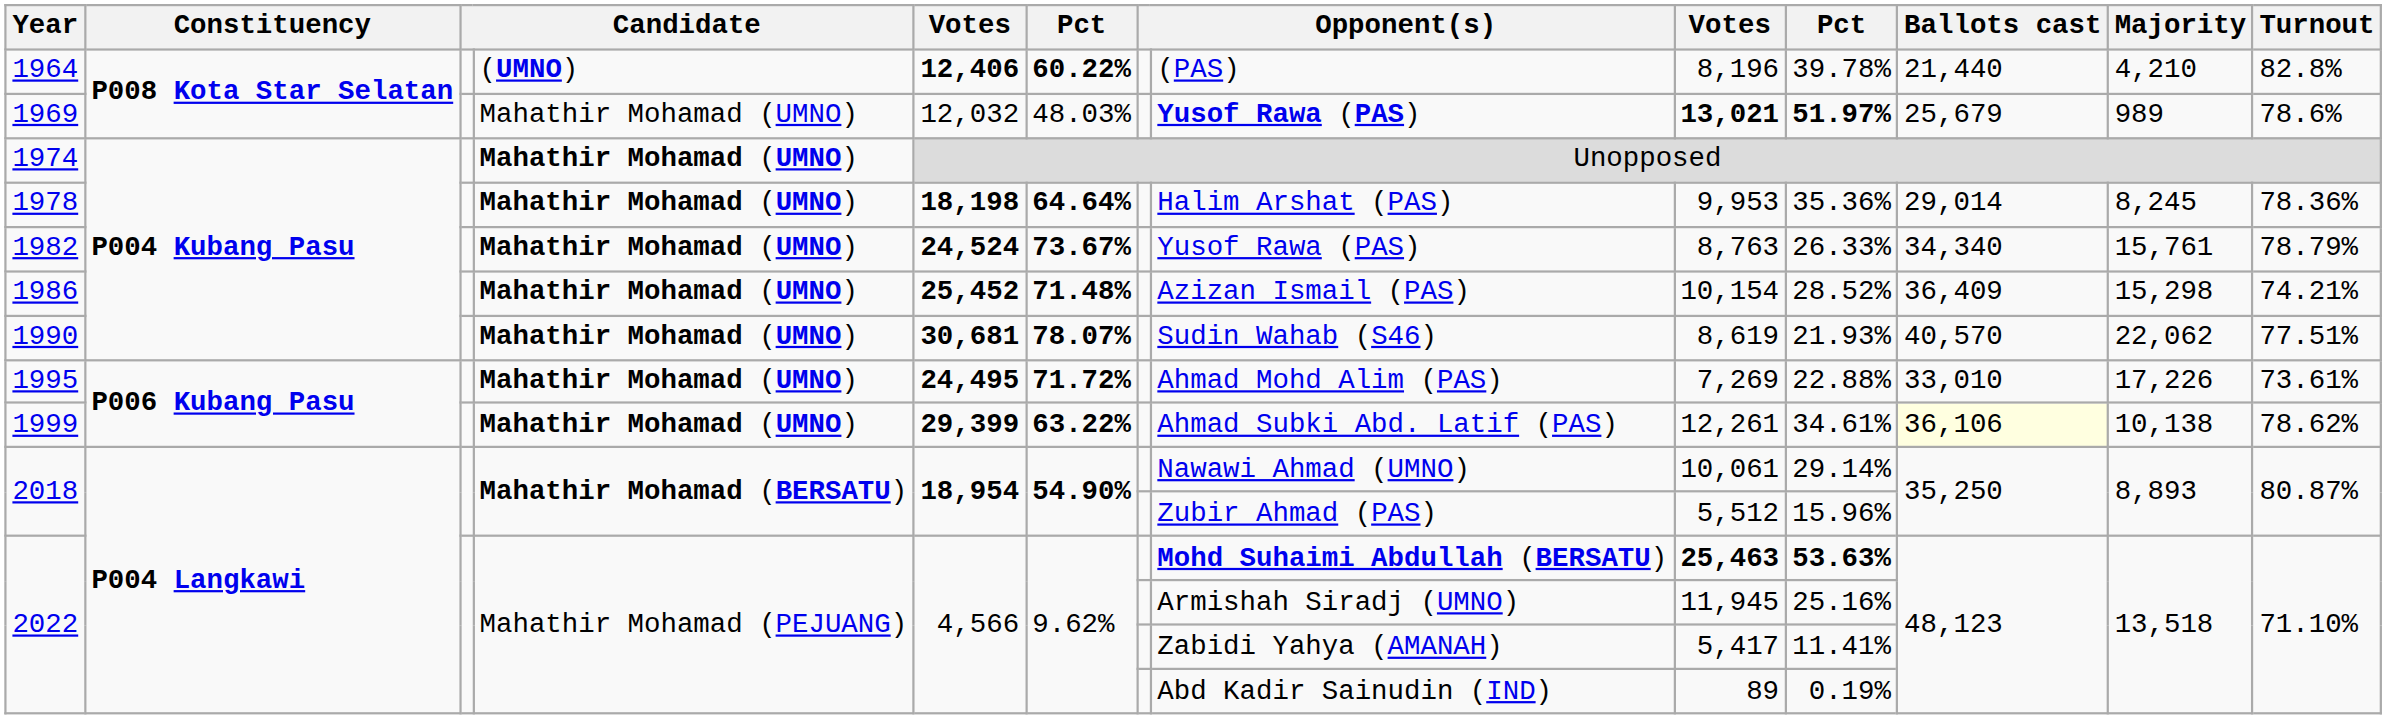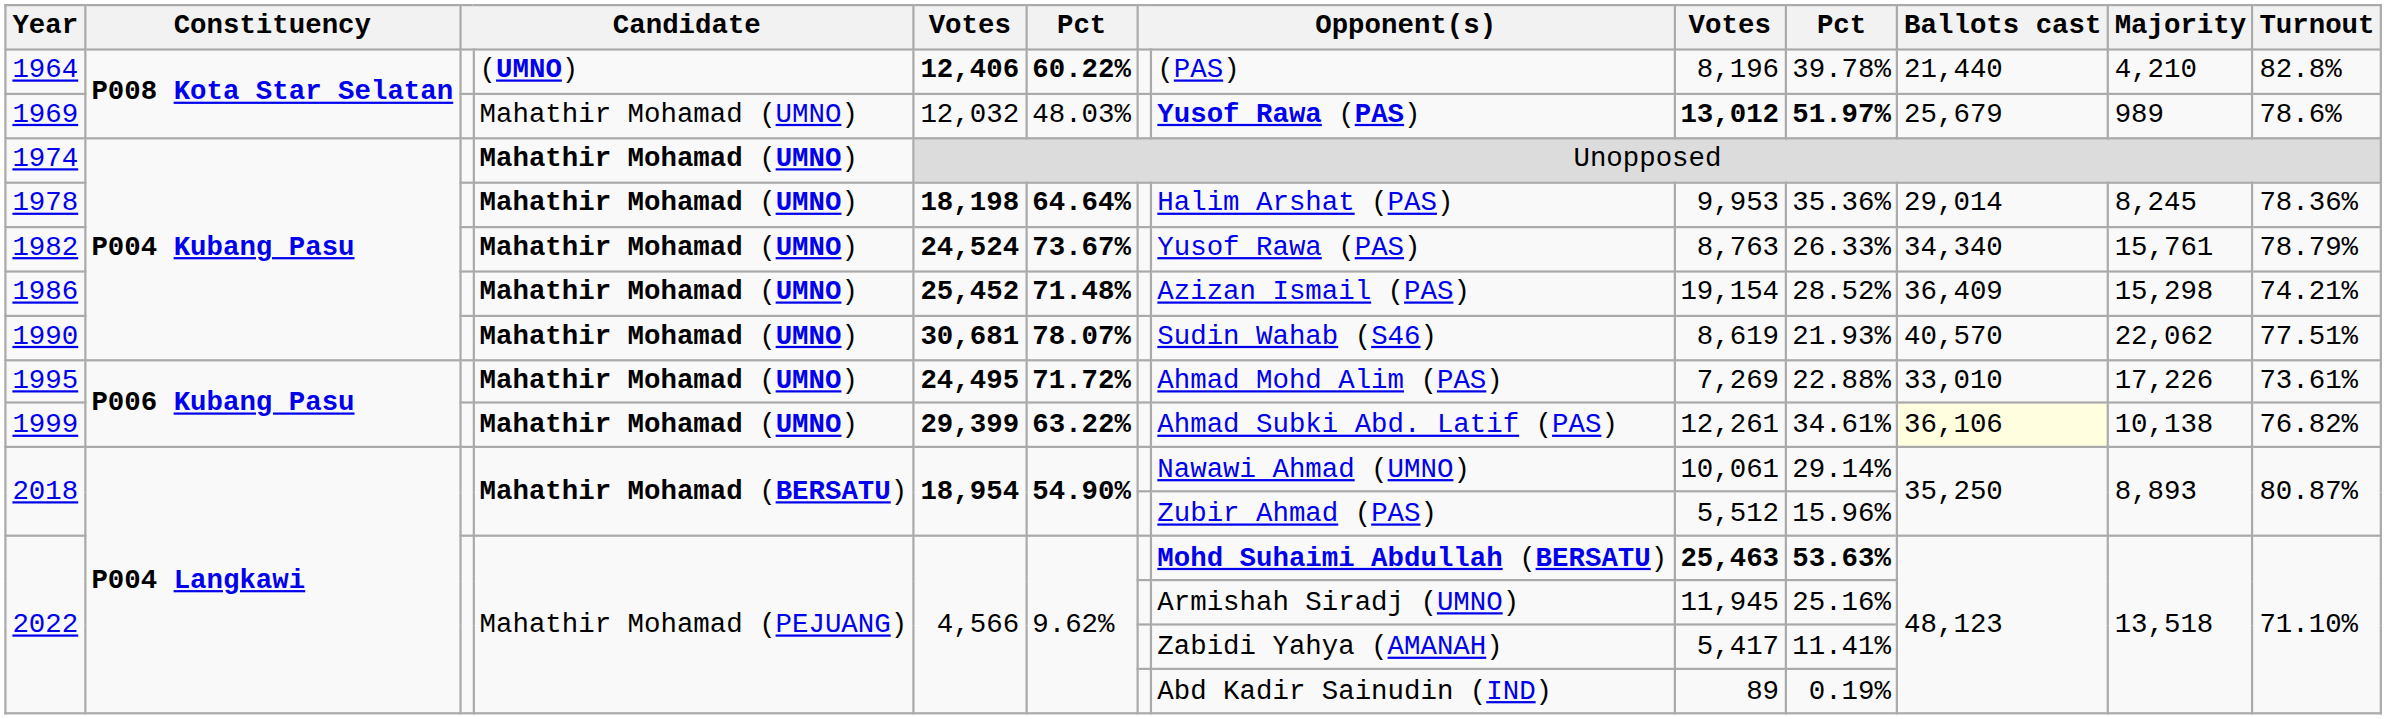 <table class="wikitable" style="margin:0.5em ; font-size:95%">
 <tr>
 <th>Year</th>
 <th>Constituency</th>
 <th colspan=2>Candidate</th>
 <th>Votes</th>
 <th>Pct</th>
 <th colspan=2>Opponent(s)</th>
 <th>Votes</th>
 <th>Pct</th>
 <th>Ballots cast</th>
 <th>Majority</th>
 <th>Turnout</th>
 </tr>
 <tr>
 <td><a href='#'>1964</a></td>
 <td rowspan=2><strong>P008 <a href='#'>Kota Star Selatan</a></strong></td>
 <td></td>
 <td> (<a href='#'><strong>UMNO</strong></a>)</td>
 <td align="right"><strong>12,406</strong></td>
 <td><strong>60.22%</strong></td>
 <td></td>
 <td> (<a href='#'>PAS</a>)</td>
 <td align="right">8,196</td>
 <td>39.78%</td>
 <td>21,440</td>
 <td>4,210</td>
 <td>82.8%</td>
 </tr>
 <tr>
 <td><a href='#'>1969</a></td>
 <td></td>
 <td>Mahathir Mohamad (<a href='#'>UMNO</a>)</td>
 <td align="right">12,032</td>
 <td>48.03%</td>
 <td></td>
 <td><strong><a href='#'>Yusof Rawa</a></strong> (<a href='#'><strong>PAS</strong></a>)</td>
-<td align="right"><strong>13,021</strong></td>
+<td align="right"><strong>13,012</strong></td>
 <td><strong>51.97%</strong></td>
 <td>25,679</td>
 <td>989</td>
 <td>78.6%</td>
 </tr>
 <tr>
 <td><a href='#'>1974</a></td>
 <td rowspan=5><strong>P004 <a href='#'>Kubang Pasu</a></strong></td>
 <td></td>
 <td><strong>Mahathir Mohamad</strong> (<a href='#'><strong>UMNO</strong></a>)</td>
 <td colspan="9" style="background:#dcdcdc; text-align:center;">Unopposed</td>
 </tr>
 <tr>
 <td><a href='#'>1978</a></td>
 <td></td>
 <td><strong>Mahathir Mohamad</strong> (<a href='#'><strong>UMNO</strong></a>)</td>
 <td align="right"><strong>18,198</strong></td>
 <td><strong>64.64%</strong></td>
 <td></td>
 <td><a href='#'>Halim Arshat</a> (<a href='#'>PAS</a>)</td>
 <td align="right">9,953</td>
 <td>35.36%</td>
 <td>29,014</td>
 <td>8,245</td>
 <td>78.36%</td>
 </tr>
 <tr>
 <td><a href='#'>1982</a></td>
 <td></td>
 <td><strong>Mahathir Mohamad</strong> (<a href='#'><strong>UMNO</strong></a>)</td>
 <td align="right"><strong>24,524</strong></td>
 <td><strong>73.67%</strong></td>
 <td></td>
 <td><a href='#'>Yusof Rawa</a> (<a href='#'>PAS</a>)</td>
 <td align="right">8,763</td>
 <td>26.33%</td>
 <td>34,340</td>
 <td>15,761</td>
 <td>78.79%</td>
 </tr>
 <tr>
 <td><a href='#'>1986</a></td>
 <td></td>
 <td><strong>Mahathir Mohamad</strong> (<a href='#'><strong>UMNO</strong></a>)</td>
 <td align="right"><strong>25,452</strong></td>
 <td><strong>71.48%</strong></td>
 <td></td>
 <td><a href='#'>Azizan Ismail</a> (<a href='#'>PAS</a>)</td>
-<td align="right">10,154</td>
+<td align="right">19,154</td>
 <td>28.52%</td>
 <td>36,409</td>
 <td>15,298</td>
 <td>74.21%</td>
 </tr>
 <tr>
 <td><a href='#'>1990</a></td>
 <td></td>
 <td><strong>Mahathir Mohamad</strong> (<a href='#'><strong>UMNO</strong></a>)</td>
 <td align="right"><strong>30,681</strong></td>
 <td><strong>78.07%</strong></td>
 <td></td>
 <td><a href='#'>Sudin Wahab</a> (<a href='#'>S46</a>)</td>
 <td align="right">8,619</td>
 <td>21.93%</td>
 <td>40,570</td>
 <td>22,062</td>
 <td>77.51%</td>
 </tr>
 <tr>
 <td><a href='#'>1995</a></td>
 <td rowspan=2><strong>P006 <a href='#'>Kubang Pasu</a></strong></td>
 <td></td>
 <td><strong>Mahathir Mohamad</strong> (<a href='#'><strong>UMNO</strong></a>)</td>
 <td align="right"><strong>24,495</strong></td>
 <td><strong>71.72%</strong></td>
 <td></td>
 <td><a href='#'>Ahmad Mohd Alim</a> (<a href='#'>PAS</a>)</td>
 <td align="right">7,269</td>
 <td>22.88%</td>
 <td>33,010</td>
 <td>17,226</td>
 <td>73.61%</td>
 </tr>
 <tr>
 <td><a href='#'>1999</a></td>
 <td></td>
 <td><strong>Mahathir Mohamad</strong> (<a href='#'><strong>UMNO</strong></a>)</td>
 <td align="right"><strong>29,399</strong></td>
 <td><strong>63.22%</strong></td>
 <td></td>
 <td><a href='#'>Ahmad Subki Abd. Latif</a> (<a href='#'>PAS</a>)</td>
 <td align="right">12,261</td>
 <td>34.61%</td>
 <td style="background: lightyellow;">36,106</td>
 <td>10,138</td>
-<td>78.62%</td>
+<td>76.82%</td>
 </tr>
 <tr>
 <td rowspan=2><a href='#'>2018</a></td>
 <td rowspan=6><strong>P004 <a href='#'>Langkawi</a></strong></td>
 <td rowspan=2 ></td>
 <td rowspan=2><strong>Mahathir Mohamad</strong> (<a href='#'><strong>BERSATU</strong></a>)</td>
 <td rowspan=2 align=right><strong>18,954</strong></td>
 <td rowspan=2><strong>54.90%</strong></td>
 <td></td>
 <td><a href='#'>Nawawi Ahmad</a> (<a href='#'>UMNO</a>)</td>
 <td align="right">10,061</td>
 <td>29.14%</td>
 <td rowspan=2>35,250</td>
 <td rowspan=2>8,893</td>
 <td rowspan=2>80.87%</td>
 </tr>
 <tr>
 <td></td>
 <td><a href='#'>Zubir Ahmad</a> (<a href='#'>PAS</a>)</td>
 <td align="right">5,512</td>
 <td>15.96%</td>
 </tr>
 <tr>
 <td rowspan=4><a href='#'>2022</a></td>
 <td rowspan=4 bgcolor=></td>
 <td rowspan=4>Mahathir Mohamad (<a href='#'>PEJUANG</a>)</td>
 <td rowspan=4 align=right>4,566</td>
 <td rowspan=4>9.62%</td>
 <td bgcolor=></td>
 <td><strong><a href='#'>Mohd Suhaimi Abdullah</a></strong> (<a href='#'><strong>BERSATU</strong></a>)</td>
 <td align=right><strong>25,463</strong></td>
 <td><strong>53.63%</strong></td>
 <td rowspan=4>48,123</td>
 <td rowspan=4>13,518</td>
 <td rowspan=4>71.10%</td>
 </tr>
 <tr>
 <td></td>
 <td>Armishah Siradj (<a href='#'>UMNO</a>)</td>
 <td align=right>11,945</td>
 <td>25.16%</td>
 </tr>
 <tr>
 <td></td>
 <td>Zabidi Yahya (<a href='#'>AMANAH</a>)</td>
 <td align=right>5,417</td>
 <td>11.41%</td>
 </tr>
 <tr>
 <td></td>
 <td>Abd Kadir Sainudin (<a href='#'>IND</a>)</td>
 <td align=right>89</td>
 <td align=right>0.19%</td>
 </tr>
 </table>
